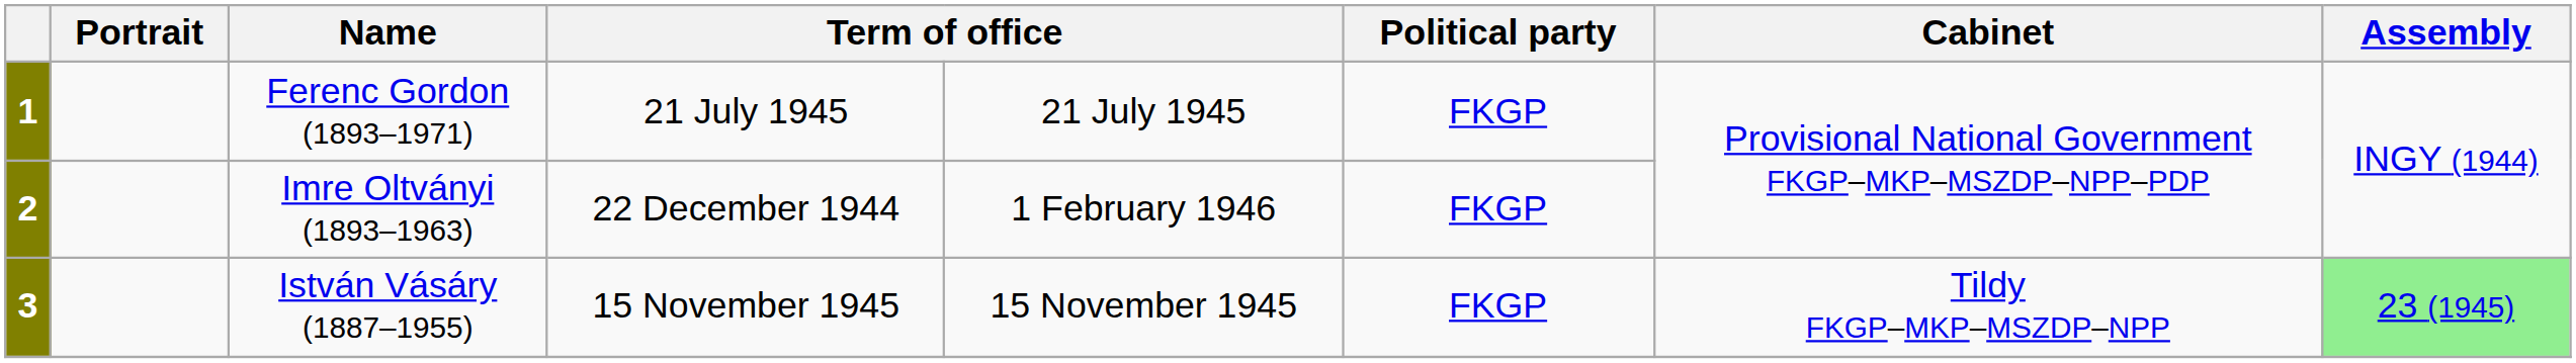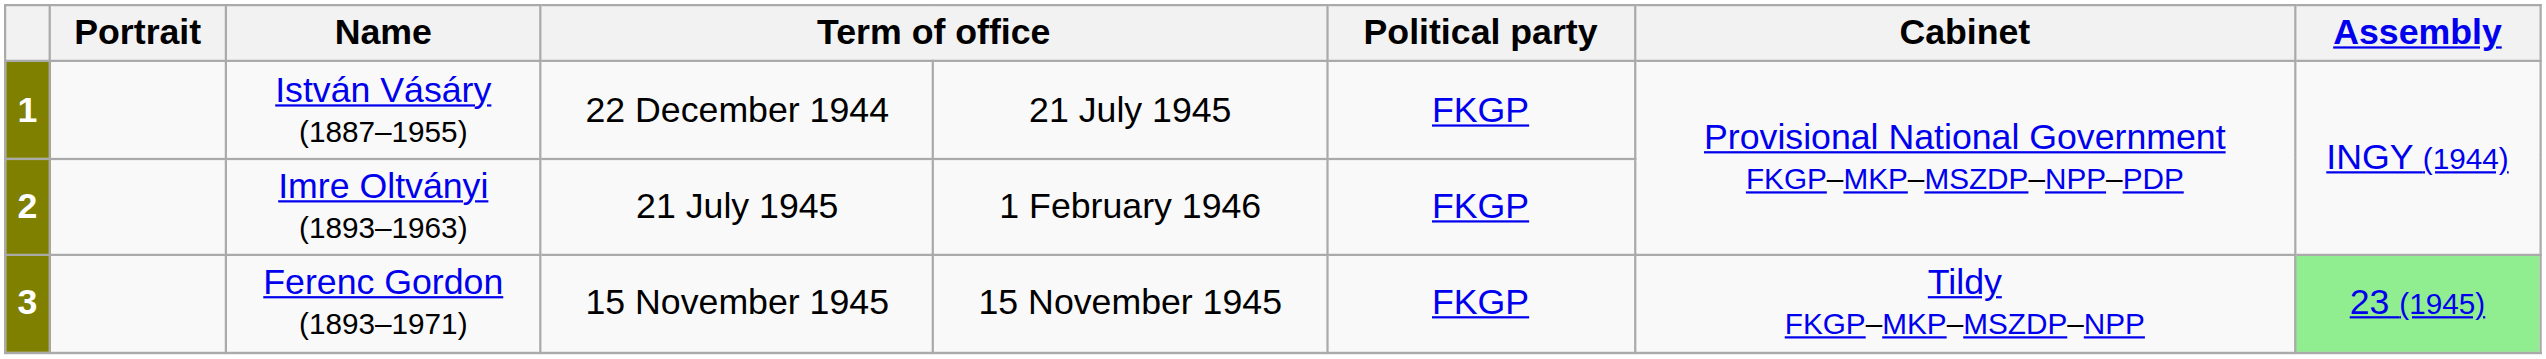 <table class="wikitable" style="width:90%; text-align:center;">
 <tr>
 <th></th>
 <th>Portrait</th>
 <th>Name<br></th>
 <th colspan=2>Term of office</th>
 <th>Political party</th>
 <th>Cabinet</th>
 <th><a href='#'>Assembly</a><br></th>
 </tr>
 <tr>
 <th style="background-color:#808000; color:white">1</th>
 <td></td>
-<td><a href='#'>Ferenc Gordon</a><br><small>(1893–1971)</small></td>
-<td>21 July 1945</td>
+<td><a href='#'>István Vásáry</a><br><small>(1887–1955)</small></td>
+<td>22 December 1944</td>
 <td>21 July 1945</td>
 <td><a href='#'>FKGP</a></td>
 <td rowspan="2"><a href='#'>Provisional National Government</a><br><small><a href='#'>FKGP</a>–<a href='#'>MKP</a>–<a href='#'>MSZDP</a>–<a href='#'>NPP</a>–<a href='#'>PDP</a></small></td>
 <td rowspan="2"><a href='#'>INGY <small>(1944)</small></a></td>
 </tr>
 <tr>
 <th style="background-color:#808000; color:white">2</th>
 <td></td>
 <td><a href='#'>Imre Oltványi</a><br><small>(1893–1963)</small></td>
-<td>22 December 1944</td>
+<td>21 July 1945</td>
 <td>1 February 1946</td>
 <td><a href='#'>FKGP</a></td>
 </tr>
 <tr>
 <th style="background-color:#808000; color:white">3</th>
 <td></td>
-<td><a href='#'>István Vásáry</a><br><small>(1887–1955)</small></td>
+<td><a href='#'>Ferenc Gordon</a><br><small>(1893–1971)</small></td>
 <td>15 November 1945</td>
 <td>15 November 1945</td>
 <td><a href='#'>FKGP</a></td>
 <td><a href='#'>Tildy</a><br><small><a href='#'>FKGP</a>–<a href='#'>MKP</a>–<a href='#'>MSZDP</a>–<a href='#'>NPP</a></small></td>
 <td style="background: lightgreen;"><a href='#'>23 <small>(1945)</small></a></td>
 </tr>
 <tr>
 </tr>
 </table>
